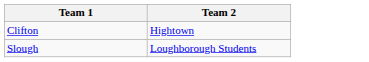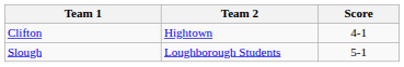 <table class="wikitable" style="font-size: 100%">
 <tr>
 <th width=200>Team 1</th>
 <th width=200>Team 2</th>
+<th width=100>Score</th>
 </tr>
 <tr>
 <td><a href='#'>Clifton</a></td>
 <td><a href='#'>Hightown</a></td>
+<td align=center>4-1</td>
 </tr>
 <tr>
 <td><a href='#'>Slough</a></td>
 <td><a href='#'>Loughborough Students</a></td>
+<td align=center>5-1</td>
 </tr>
 </table>
